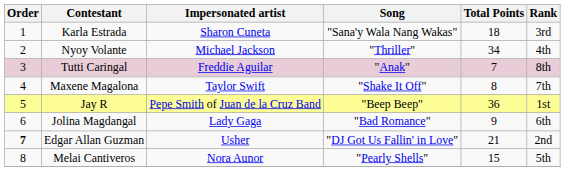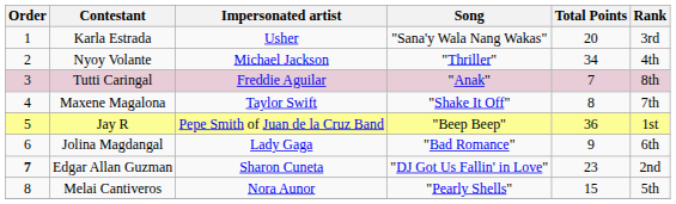 <table class="wikitable" style="text-align:center; line-height:17px; width:auto;">
 <tr>
 <th>Order</th>
 <th>Contestant</th>
 <th>Impersonated artist</th>
 <th>Song</th>
 <th>Total Points</th>
 <th>Rank</th>
 </tr>
 <tr>
 <td>1</td>
 <td>Karla Estrada</td>
-<td><a href='#'>Sharon Cuneta</a></td>
+<td><a href='#'>Usher</a></td>
 <td>"Sana'y Wala Nang Wakas"</td>
-<td>18</td>
+<td>20</td>
 <td>3rd</td>
 </tr>
 <tr>
 <td>2</td>
 <td>Nyoy Volante</td>
 <td><a href='#'>Michael Jackson</a></td>
 <td>"<a href='#'>Thriller</a>"</td>
 <td>34</td>
 <td>4th</td>
 </tr>
 <tr>
 <td style="background:#E8CCD7;">3</td>
 <td style="background:#E8CCD7;">Tutti Caringal</td>
 <td style="background:#E8CCD7;"><a href='#'>Freddie Aguilar</a></td>
 <td style="background:#E8CCD7;">"<a href='#'>Anak</a>"</td>
 <td style="background:#E8CCD7;">7</td>
 <td style="background:#E8CCD7;">8th</td>
 </tr>
 <tr>
 <td>4</td>
 <td>Maxene Magalona</td>
 <td><a href='#'>Taylor Swift</a></td>
 <td>"<a href='#'>Shake It Off</a>"</td>
 <td>8</td>
 <td>7th</td>
 </tr>
 <tr>
 <td style="background:#FDFD96;">5</td>
 <td style="background:#FDFD96;">Jay R</td>
 <td style="background:#FDFD96;"><a href='#'>Pepe Smith</a> of <a href='#'>Juan de la Cruz Band</a></td>
 <td style="background:#FDFD96;">"Beep Beep"</td>
 <td style="background:#FDFD96;">36</td>
 <td style="background:#FDFD96;">1st</td>
 </tr>
 <tr>
 <td>6</td>
 <td>Jolina Magdangal</td>
 <td><a href='#'>Lady Gaga</a></td>
 <td>"<a href='#'>Bad Romance</a>"</td>
 <td>9</td>
 <td>6th</td>
 </tr>
 <tr>
 <td><strong>7</strong></td>
 <td>Edgar Allan Guzman</td>
-<td><a href='#'>Usher</a></td>
+<td><a href='#'>Sharon Cuneta</a></td>
 <td>"<a href='#'>DJ Got Us Fallin' in Love</a>"</td>
-<td>21</td>
+<td>23</td>
 <td>2nd</td>
 </tr>
 <tr>
 <td>8</td>
 <td>Melai Cantiveros</td>
 <td><a href='#'>Nora Aunor</a></td>
 <td>"<a href='#'>Pearly Shells</a>"</td>
 <td>15</td>
 <td>5th</td>
 </tr>
 <tr>
 </tr>
 </table>
